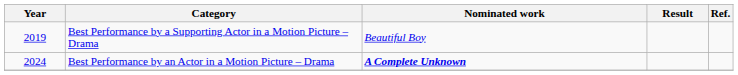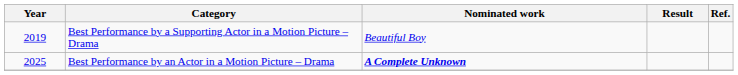 <table class=wikitable>
 <tr>
 <th scope="col" style="width:5em;">Year</th>
 <th scope="col" style="width:26em;">Category</th>
 <th scope="col" style="width:25em;">Nominated work</th>
 <th scope="col" style="width:5em;">Result</th>
 <th>Ref.</th>
 </tr>
 <tr>
 <td align="center"><a href='#'>2019</a></td>
 <td><a href='#'>Best Performance by a Supporting Actor in a Motion Picture – Drama</a></td>
 <td><em><a href='#'>Beautiful Boy</a></em></td>
 <td></td>
 <td style="text-align:center;"></td>
 </tr>
 <tr>
-<td align="center"><a href='#'>2024</a></td>
+<td align="center"><a href='#'>2025</a></td>
 <td><a href='#'>Best Performance by an Actor in a Motion Picture – Drama</a></td>
 <td><strong><em><a href='#'>A Complete Unknown</a></em></strong></td>
 <td></td>
 <td style="text-align:center;"></td>
 </tr>
 <tr>
 </tr>
 </table>
